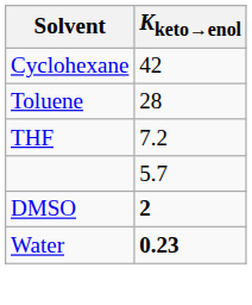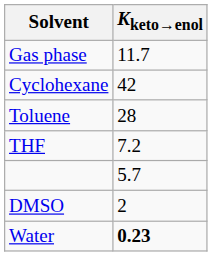 <table class="wikitable" style="float: left; margin: 1em;">
 <tr>
 <th>Solvent</th>
 <th><em>K</em><sub>keto→enol</sub></th>
+</tr>
+<tr>
+<td><a href='#'>Gas phase</a></td>
+<td>11.7</td>
 </tr>
 <tr>
 <td><a href='#'>Cyclohexane</a></td>
 <td>42</td>
 </tr>
 <tr>
 <td><a href='#'>Toluene</a></td>
 <td>28</td>
 </tr>
 <tr>
 <td><a href='#'>THF</a></td>
 <td>7.2</td>
 </tr>
 <tr>
 <td><a href='#'></a></td>
 <td>5.7</td>
 </tr>
 <tr>
 <td><a href='#'>DMSO</a></td>
-<td><strong>2</strong></td>
+<td>2</td>
 </tr>
 <tr>
 <td><a href='#'>Water</a></td>
 <td><strong>0.23</strong></td>
 </tr>
 </table>
